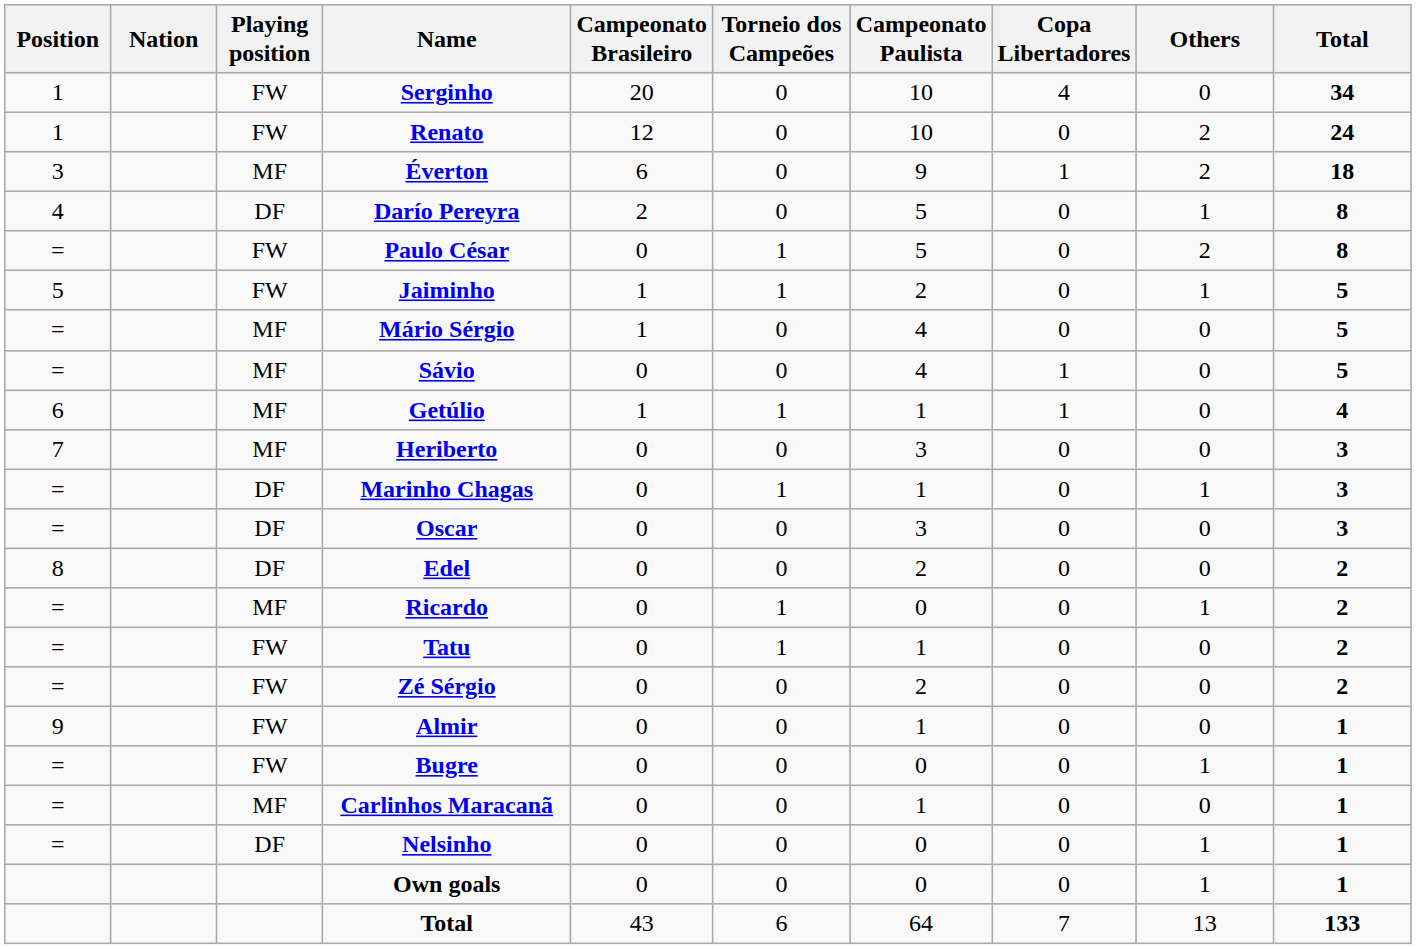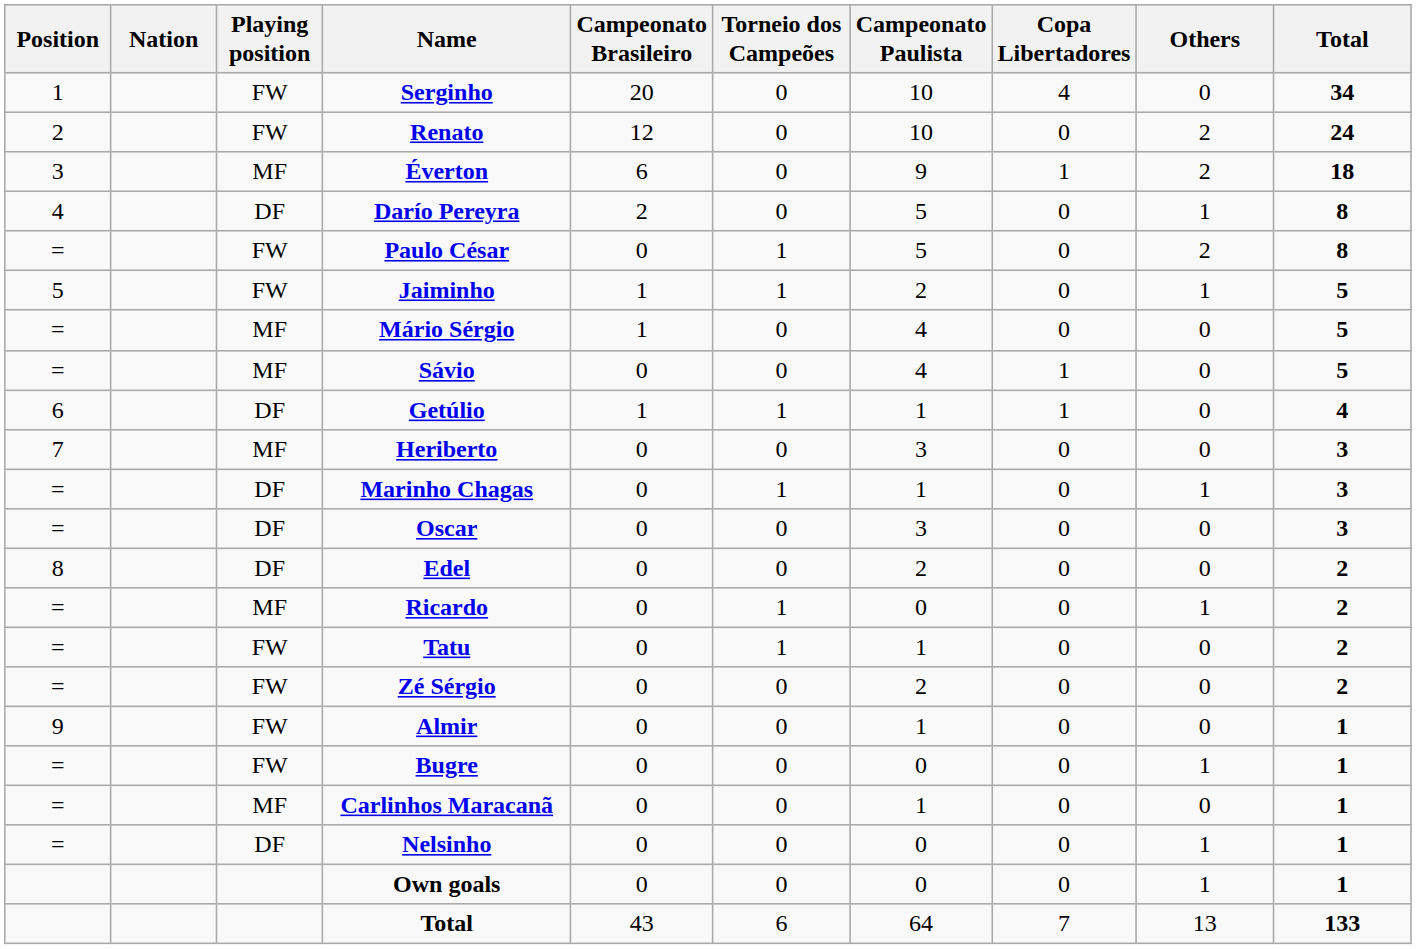 <table class="wikitable" style="font-size: 95%; text-align: center;">
 <tr>
 <th width=60>Position</th>
 <th width=60>Nation</th>
 <th width=60>Playing position</th>
 <th width=150>Name</th>
 <th width=80>Campeonato Brasileiro</th>
 <th width=80>Torneio dos Campeões</th>
 <th width=80>Campeonato Paulista</th>
 <th width=80>Copa Libertadores</th>
 <th width=80>Others</th>
 <th width=80>Total</th>
 </tr>
 <tr>
 <td>1</td>
 <td></td>
 <td>FW</td>
 <td><strong><a href='#'>Serginho</a></strong></td>
 <td>20</td>
 <td>0</td>
 <td>10</td>
 <td>4</td>
 <td>0</td>
 <td><strong>34</strong></td>
 </tr>
 <tr>
-<td>1</td>
+<td>2</td>
 <td></td>
 <td>FW</td>
 <td><strong><a href='#'>Renato</a></strong></td>
 <td>12</td>
 <td>0</td>
 <td>10</td>
 <td>0</td>
 <td>2</td>
 <td><strong>24</strong></td>
 </tr>
 <tr>
 <td>3</td>
 <td></td>
 <td>MF</td>
 <td><strong><a href='#'>Éverton</a></strong></td>
 <td>6</td>
 <td>0</td>
 <td>9</td>
 <td>1</td>
 <td>2</td>
 <td><strong>18</strong></td>
 </tr>
 <tr>
 <td>4</td>
 <td></td>
 <td>DF</td>
 <td><strong><a href='#'>Darío Pereyra</a></strong></td>
 <td>2</td>
 <td>0</td>
 <td>5</td>
 <td>0</td>
 <td>1</td>
 <td><strong>8</strong></td>
 </tr>
 <tr>
 <td>=</td>
 <td></td>
 <td>FW</td>
 <td><strong><a href='#'>Paulo César</a></strong></td>
 <td>0</td>
 <td>1</td>
 <td>5</td>
 <td>0</td>
 <td>2</td>
 <td><strong>8</strong></td>
 </tr>
 <tr>
 <td>5</td>
 <td></td>
 <td>FW</td>
 <td><strong><a href='#'>Jaiminho</a></strong></td>
 <td>1</td>
 <td>1</td>
 <td>2</td>
 <td>0</td>
 <td>1</td>
 <td><strong>5</strong></td>
 </tr>
 <tr>
 <td>=</td>
 <td></td>
 <td>MF</td>
 <td><strong><a href='#'>Mário Sérgio</a></strong></td>
 <td>1</td>
 <td>0</td>
 <td>4</td>
 <td>0</td>
 <td>0</td>
 <td><strong>5</strong></td>
 </tr>
 <tr>
 <td>=</td>
 <td></td>
 <td>MF</td>
 <td><strong><a href='#'>Sávio</a></strong></td>
 <td>0</td>
 <td>0</td>
 <td>4</td>
 <td>1</td>
 <td>0</td>
 <td><strong>5</strong></td>
 </tr>
 <tr>
 <td>6</td>
 <td></td>
-<td>MF</td>
+<td>DF</td>
 <td><strong><a href='#'>Getúlio</a></strong></td>
 <td>1</td>
 <td>1</td>
 <td>1</td>
 <td>1</td>
 <td>0</td>
 <td><strong>4</strong></td>
 </tr>
 <tr>
 <td>7</td>
 <td></td>
 <td>MF</td>
 <td><strong><a href='#'>Heriberto</a></strong></td>
 <td>0</td>
 <td>0</td>
 <td>3</td>
 <td>0</td>
 <td>0</td>
 <td><strong>3</strong></td>
 </tr>
 <tr>
 <td>=</td>
 <td></td>
 <td>DF</td>
 <td><strong><a href='#'>Marinho Chagas</a></strong></td>
 <td>0</td>
 <td>1</td>
 <td>1</td>
 <td>0</td>
 <td>1</td>
 <td><strong>3</strong></td>
 </tr>
 <tr>
 <td>=</td>
 <td></td>
 <td>DF</td>
 <td><strong><a href='#'>Oscar</a></strong></td>
 <td>0</td>
 <td>0</td>
 <td>3</td>
 <td>0</td>
 <td>0</td>
 <td><strong>3</strong></td>
 </tr>
 <tr>
 <td>8</td>
 <td></td>
 <td>DF</td>
 <td><strong><a href='#'>Edel</a></strong></td>
 <td>0</td>
 <td>0</td>
 <td>2</td>
 <td>0</td>
 <td>0</td>
 <td><strong>2</strong></td>
 </tr>
 <tr>
 <td>=</td>
 <td></td>
 <td>MF</td>
 <td><strong><a href='#'>Ricardo</a></strong></td>
 <td>0</td>
 <td>1</td>
 <td>0</td>
 <td>0</td>
 <td>1</td>
 <td><strong>2</strong></td>
 </tr>
 <tr>
 <td>=</td>
 <td></td>
 <td>FW</td>
 <td><strong><a href='#'>Tatu</a></strong></td>
 <td>0</td>
 <td>1</td>
 <td>1</td>
 <td>0</td>
 <td>0</td>
 <td><strong>2</strong></td>
 </tr>
 <tr>
 <td>=</td>
 <td></td>
 <td>FW</td>
 <td><strong><a href='#'>Zé Sérgio</a></strong></td>
 <td>0</td>
 <td>0</td>
 <td>2</td>
 <td>0</td>
 <td>0</td>
 <td><strong>2</strong></td>
 </tr>
 <tr>
 <td>9</td>
 <td></td>
 <td>FW</td>
 <td><strong><a href='#'>Almir</a></strong></td>
 <td>0</td>
 <td>0</td>
 <td>1</td>
 <td>0</td>
 <td>0</td>
 <td><strong>1</strong></td>
 </tr>
 <tr>
 <td>=</td>
 <td></td>
 <td>FW</td>
 <td><strong><a href='#'>Bugre</a></strong></td>
 <td>0</td>
 <td>0</td>
 <td>0</td>
 <td>0</td>
 <td>1</td>
 <td><strong>1</strong></td>
 </tr>
 <tr>
 <td>=</td>
 <td></td>
 <td>MF</td>
 <td><strong><a href='#'>Carlinhos Maracanã</a></strong></td>
 <td>0</td>
 <td>0</td>
 <td>1</td>
 <td>0</td>
 <td>0</td>
 <td><strong>1</strong></td>
 </tr>
 <tr>
 <td>=</td>
 <td></td>
 <td>DF</td>
 <td><strong><a href='#'>Nelsinho</a></strong></td>
 <td>0</td>
 <td>0</td>
 <td>0</td>
 <td>0</td>
 <td>1</td>
 <td><strong>1</strong></td>
 </tr>
 <tr>
 <td></td>
 <td></td>
 <td></td>
 <td><strong>Own goals</strong></td>
 <td>0</td>
 <td>0</td>
 <td>0</td>
 <td>0</td>
 <td>1</td>
 <td><strong>1</strong></td>
 </tr>
 <tr>
 <td></td>
 <td></td>
 <td></td>
 <td><strong>Total</strong></td>
 <td>43</td>
 <td>6</td>
 <td>64</td>
 <td>7</td>
 <td>13</td>
 <td><strong>133</strong></td>
 </tr>
 </table>
